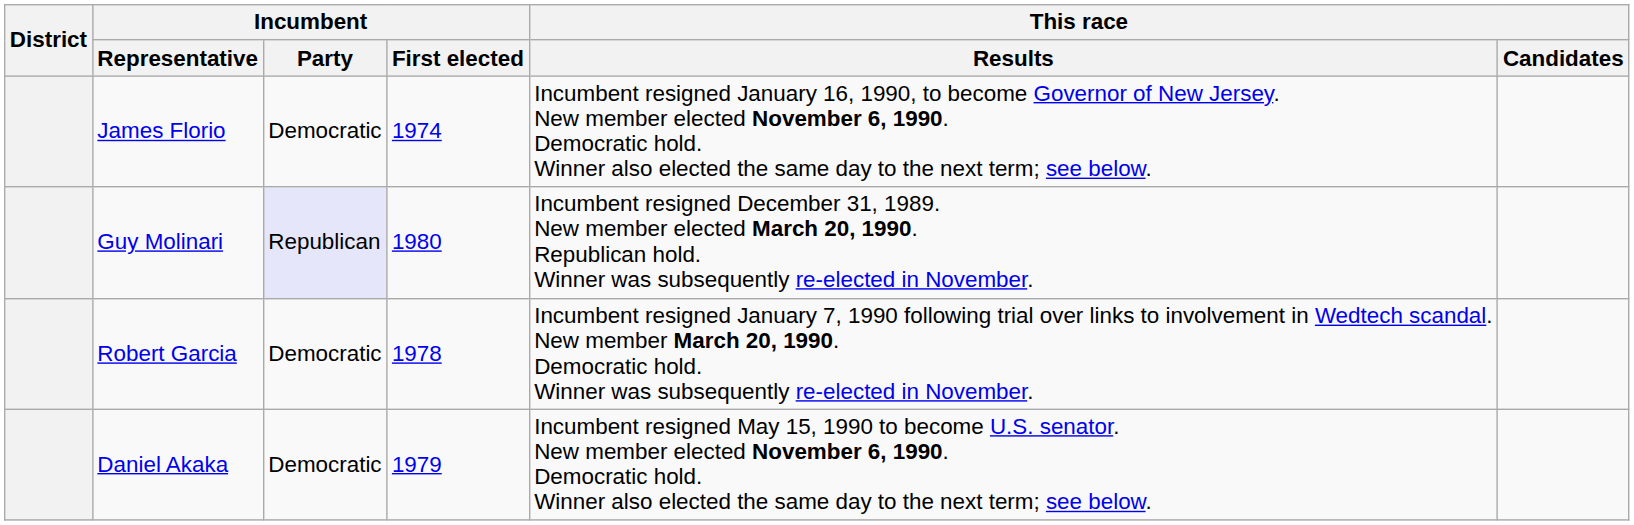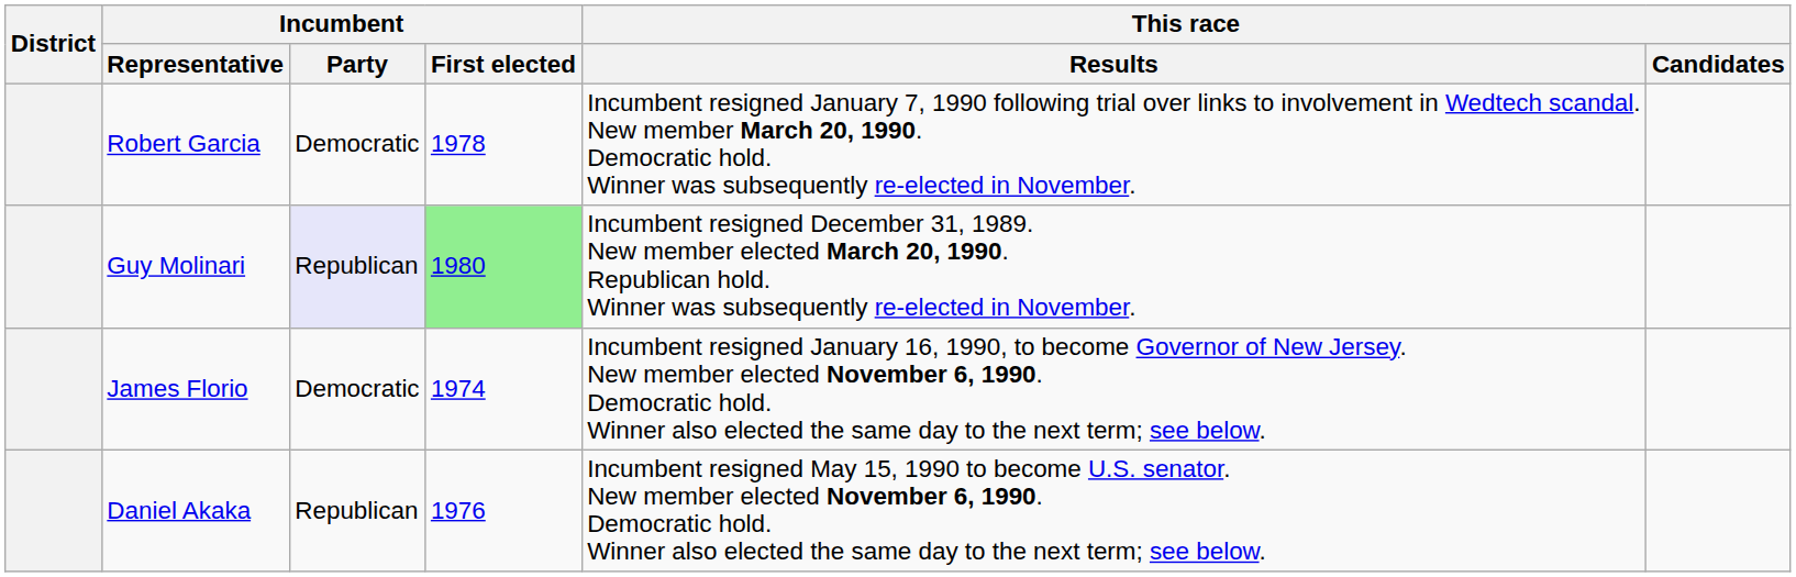 <table class=wikitable>
 <tr>
 <th rowspan=2>District</th>
 <th colspan=3>Incumbent</th>
 <th colspan=2>This race</th>
 </tr>
 <tr>
 <th>Representative</th>
 <th>Party</th>
 <th>First elected</th>
 <th>Results</th>
 <th>Candidates</th>
 </tr>
 <tr>
 <th></th>
+<td><a href='#'>Robert Garcia</a></td>
+<td>Democratic</td>
+<td><a href='#'>1978 </a></td>
+<td>Incumbent resigned January 7, 1990 following trial over links to involvement in <a href='#'>Wedtech scandal</a>.<br>New member  <strong>March 20, 1990</strong>.<br>Democratic hold.<br>Winner was subsequently <a href='#'>re-elected in November</a>.</td>
+<td nowrap></td>
+</tr>
+<tr>
+<th></th>
+<td><a href='#'>Guy Molinari</a></td>
+<td style="background: lavender;">Republican</td>
+<td style="background: lightgreen;"><a href='#'>1980</a></td>
+<td>Incumbent resigned December 31, 1989.<br>New member elected <strong>March 20, 1990</strong>.<br>Republican hold.<br>Winner was subsequently <a href='#'>re-elected in November</a>.</td>
+<td nowrap></td>
+</tr>
+<tr>
+<th></th>
 <td><a href='#'>James Florio</a></td>
 <td>Democratic</td>
 <td><a href='#'>1974</a></td>
 <td>Incumbent resigned January 16, 1990, to become <a href='#'>Governor of New Jersey</a>.<br>New member elected <strong>November 6, 1990</strong>.<br>Democratic hold.<br>Winner also elected the same day to the next term; <a href='#'>see below</a>.</td>
 <td nowrap></td>
 </tr>
 <tr>
 <th></th>
-<td><a href='#'>Guy Molinari</a></td>
-<td style="background: lavender;">Republican</td>
-<td><a href='#'>1980</a></td>
-<td>Incumbent resigned December 31, 1989.<br>New member elected <strong>March 20, 1990</strong>.<br>Republican hold.<br>Winner was subsequently <a href='#'>re-elected in November</a>.</td>
-<td nowrap></td>
-</tr>
-<tr>
-<th></th>
-<td><a href='#'>Robert Garcia</a></td>
-<td>Democratic</td>
-<td><a href='#'>1978 </a></td>
-<td>Incumbent resigned January 7, 1990 following trial over links to involvement in <a href='#'>Wedtech scandal</a>.<br>New member  <strong>March 20, 1990</strong>.<br>Democratic hold.<br>Winner was subsequently <a href='#'>re-elected in November</a>.</td>
-<td nowrap></td>
-</tr>
-<tr>
-<th></th>
 <td><a href='#'>Daniel Akaka</a></td>
-<td>Democratic</td>
-<td><a href='#'>1979</a></td>
+<td>Republican</td>
+<td><a href='#'>1976</a></td>
 <td>Incumbent resigned May 15, 1990 to become <a href='#'>U.S. senator</a>.<br>New member elected <strong>November 6, 1990</strong>.<br>Democratic hold.<br>Winner also elected the same day to the next term; <a href='#'>see below</a>.</td>
 <td nowrap></td>
 </tr>
 </table>
